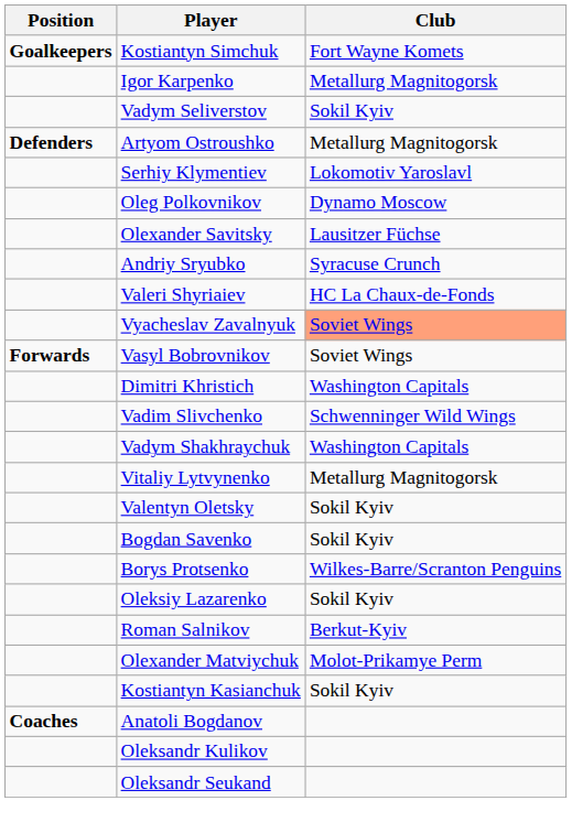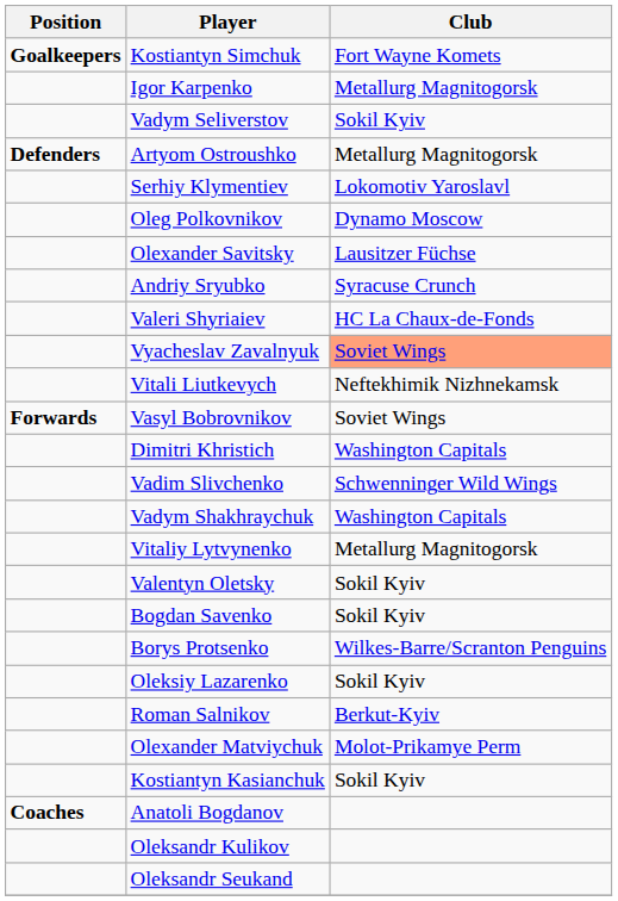 <table class=wikitable>
 <tr>
 <th>Position</th>
 <th>Player</th>
 <th>Club</th>
 </tr>
 <tr>
 <td><strong>Goalkeepers</strong></td>
 <td><a href='#'>Kostiantyn Simchuk</a></td>
 <td><a href='#'>Fort Wayne Komets</a></td>
 </tr>
 <tr>
 <td></td>
 <td><a href='#'>Igor Karpenko</a></td>
 <td><a href='#'>Metallurg Magnitogorsk</a></td>
 </tr>
 <tr>
 <td></td>
 <td><a href='#'>Vadym Seliverstov</a></td>
 <td><a href='#'>Sokil Kyiv</a></td>
 </tr>
 <tr>
 <td><strong>Defenders</strong></td>
 <td><a href='#'>Artyom Ostroushko</a></td>
 <td>Metallurg Magnitogorsk</td>
 </tr>
 <tr>
 <td></td>
 <td><a href='#'>Serhiy Klymentiev</a></td>
 <td><a href='#'>Lokomotiv Yaroslavl</a></td>
 </tr>
 <tr>
 <td></td>
 <td><a href='#'>Oleg Polkovnikov</a></td>
 <td><a href='#'>Dynamo Moscow</a></td>
 </tr>
 <tr>
 <td></td>
 <td><a href='#'>Olexander Savitsky</a></td>
 <td><a href='#'>Lausitzer Füchse</a></td>
 </tr>
 <tr>
 <td></td>
 <td><a href='#'>Andriy Sryubko</a></td>
 <td><a href='#'>Syracuse Crunch</a></td>
 </tr>
 <tr>
 <td></td>
 <td><a href='#'>Valeri Shyriaiev</a></td>
 <td><a href='#'>HC La Chaux-de-Fonds</a></td>
 </tr>
 <tr>
 <td></td>
 <td><a href='#'>Vyacheslav Zavalnyuk</a></td>
 <td style="background: lightsalmon;"><a href='#'>Soviet Wings</a></td>
+</tr>
+<tr>
+<td></td>
+<td><a href='#'>Vitali Liutkevych</a></td>
+<td>Neftekhimik Nizhnekamsk</td>
 </tr>
 <tr>
 <td><strong>Forwards</strong></td>
 <td><a href='#'>Vasyl Bobrovnikov</a></td>
 <td>Soviet Wings</td>
 </tr>
 <tr>
 <td></td>
 <td><a href='#'>Dimitri Khristich</a></td>
 <td><a href='#'>Washington Capitals</a></td>
 </tr>
 <tr>
 <td></td>
 <td><a href='#'>Vadim Slivchenko</a></td>
 <td><a href='#'>Schwenninger Wild Wings</a></td>
 </tr>
 <tr>
 <td></td>
 <td><a href='#'>Vadym Shakhraychuk</a></td>
 <td><a href='#'>Washington Capitals</a></td>
 </tr>
 <tr>
 <td></td>
 <td><a href='#'>Vitaliy Lytvynenko</a></td>
 <td>Metallurg Magnitogorsk</td>
 </tr>
 <tr>
 <td></td>
 <td><a href='#'>Valentyn Oletsky</a></td>
 <td>Sokil Kyiv</td>
 </tr>
 <tr>
 <td></td>
 <td><a href='#'>Bogdan Savenko</a></td>
 <td>Sokil Kyiv</td>
 </tr>
 <tr>
 <td></td>
 <td><a href='#'>Borys Protsenko</a></td>
 <td><a href='#'>Wilkes-Barre/Scranton Penguins</a></td>
 </tr>
 <tr>
 <td></td>
 <td><a href='#'>Oleksiy Lazarenko</a></td>
 <td>Sokil Kyiv</td>
 </tr>
 <tr>
 <td></td>
 <td><a href='#'>Roman Salnikov</a></td>
 <td><a href='#'>Berkut-Kyiv</a></td>
 </tr>
 <tr>
 <td></td>
 <td><a href='#'>Olexander Matviychuk</a></td>
 <td><a href='#'>Molot-Prikamye Perm</a></td>
 </tr>
 <tr>
 <td></td>
 <td><a href='#'>Kostiantyn Kasianchuk</a></td>
 <td>Sokil Kyiv</td>
 </tr>
 <tr>
 <td><strong>Coaches</strong></td>
 <td><a href='#'>Anatoli Bogdanov</a></td>
 <td></td>
 </tr>
 <tr>
 <td></td>
 <td><a href='#'>Oleksandr Kulikov</a></td>
 <td></td>
 </tr>
 <tr>
 <td></td>
 <td><a href='#'>Oleksandr Seukand</a></td>
 <td></td>
 </tr>
 <tr>
 </tr>
 </table>
